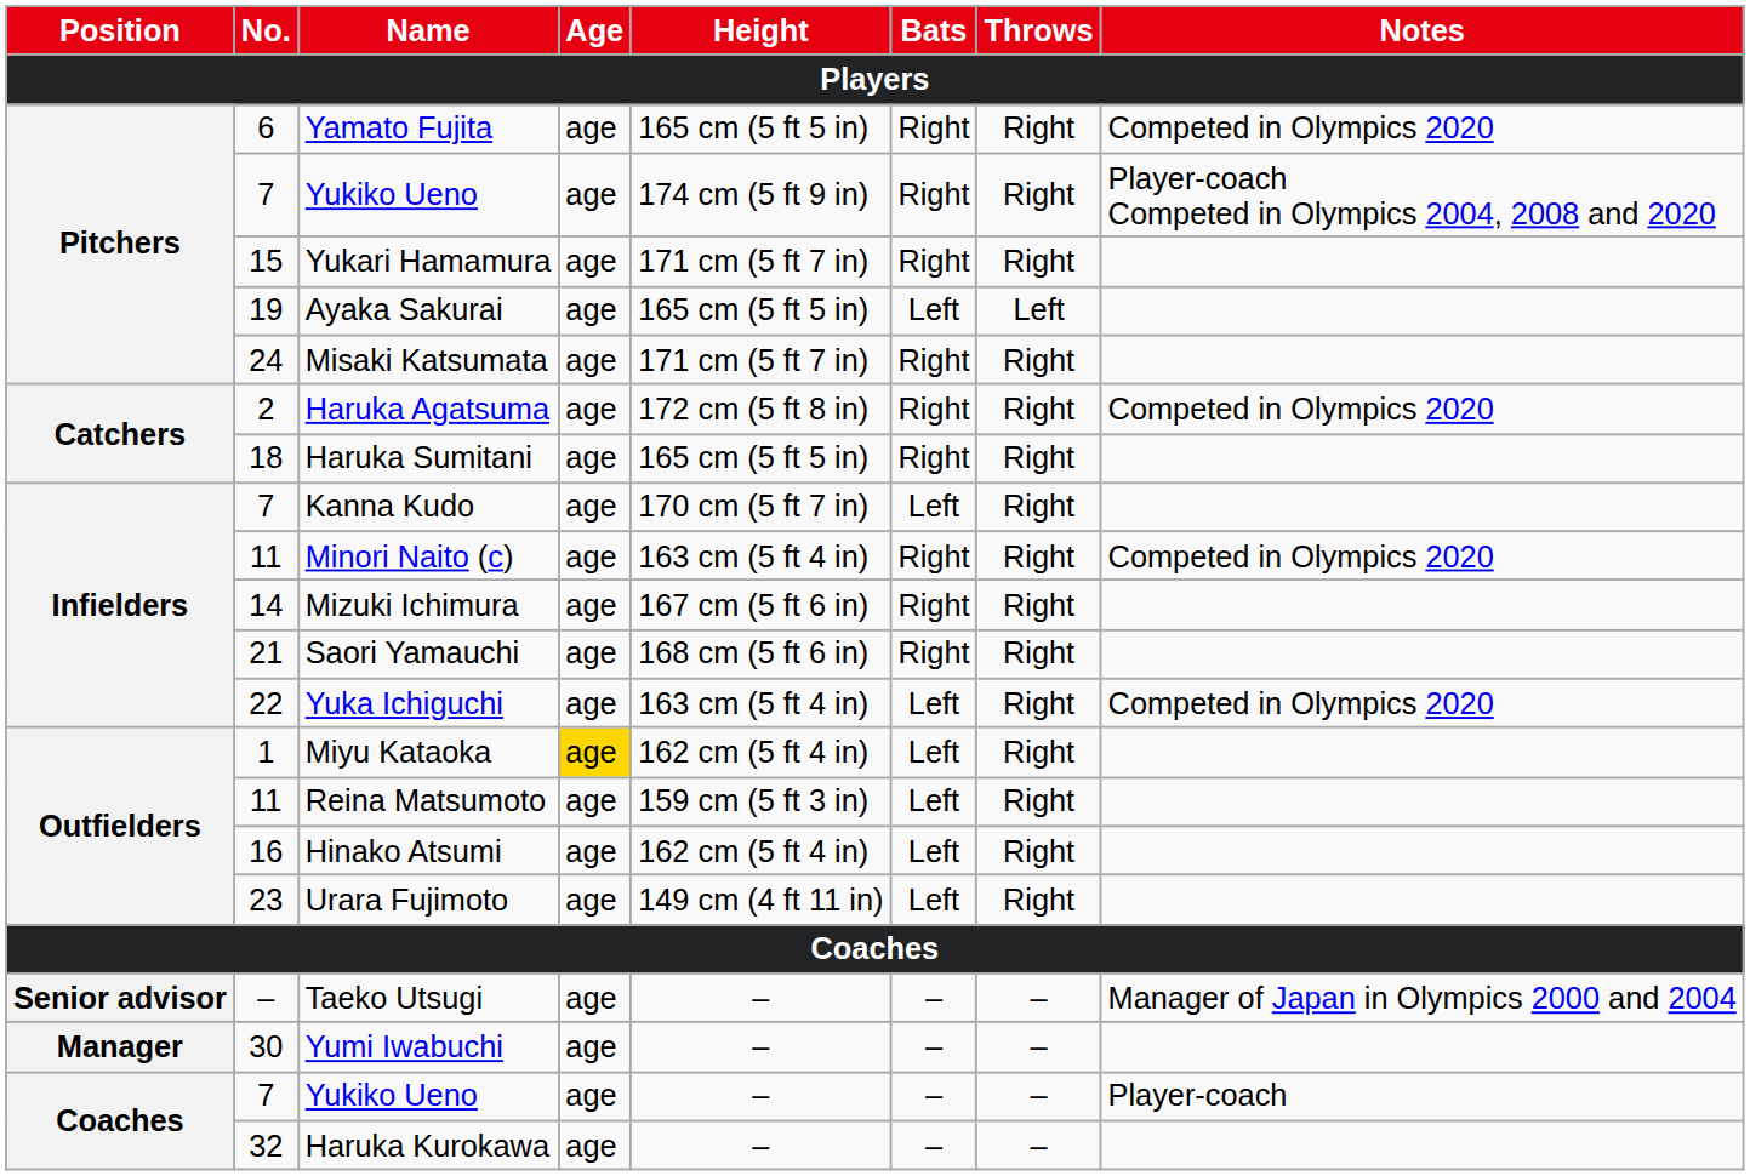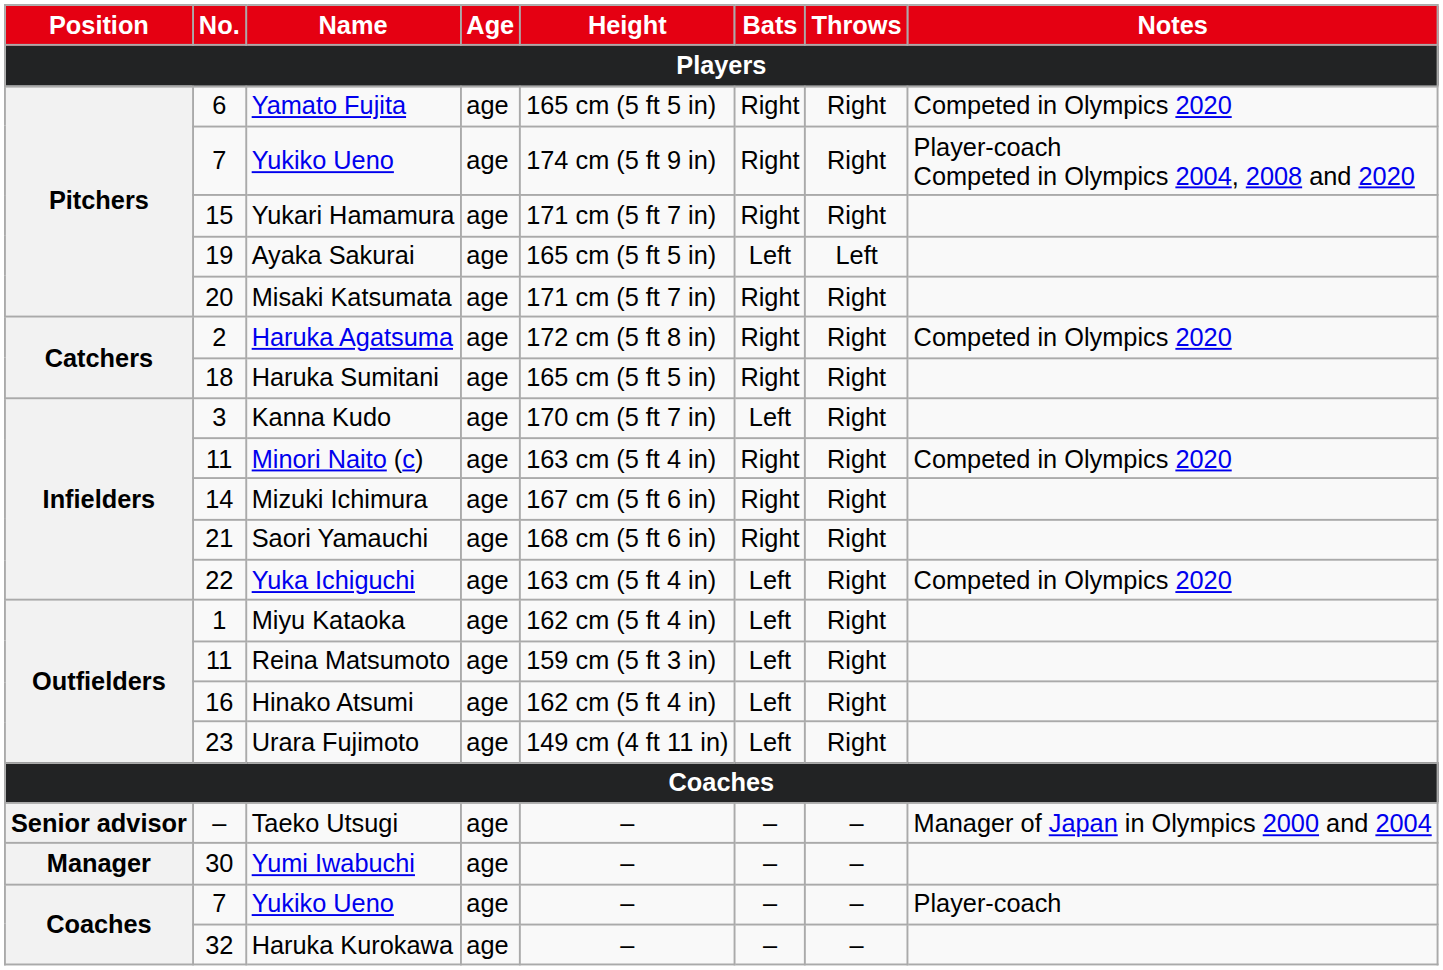 <table class="wikitable" style="font-size:smaller">
 <tr>
 <th style="background-color:#E50012; color:#FFFFFF;">Position</th>
 <th style="background-color:#E50012; color:#FFFFFF;">No.</th>
 <th style="background-color:#E50012; color:#FFFFFF;">Name</th>
 <th style="background-color:#E50012; color:#FFFFFF;">Age</th>
 <th style="background-color:#E50012; color:#FFFFFF;">Height</th>
 <th style="background-color:#E50012; color:#FFFFFF;">Bats</th>
 <th style="background-color:#E50012; color:#FFFFFF;">Throws</th>
 <th style="background-color:#E50012; color:#FFFFFF;">Notes</th>
 </tr>
 <tr>
 <th colspan="8" style="background-color:#222324; color:#FFFFFF;">Players</th>
 </tr>
 <tr>
 <th rowspan="5">Pitchers</th>
 <td align="center">6</td>
 <td> <a href='#'>Yamato Fujita</a></td>
 <td>age </td>
 <td>165 cm (5 ft 5 in)</td>
 <td align="center">Right</td>
 <td align="center">Right</td>
 <td>Competed in Olympics <a href='#'>2020</a></td>
 </tr>
 <tr>
 <td align="center">7</td>
 <td> <a href='#'>Yukiko Ueno</a></td>
 <td>age </td>
 <td>174 cm (5 ft 9 in)</td>
 <td align="center">Right</td>
 <td align="center">Right</td>
 <td>Player-coach<br>Competed in Olympics <a href='#'>2004</a>, <a href='#'>2008</a> and <a href='#'>2020</a></td>
 </tr>
 <tr>
 <td align="center">15</td>
 <td> Yukari Hamamura</td>
 <td>age </td>
 <td>171 cm (5 ft 7 in)</td>
 <td align="center">Right</td>
 <td align="center">Right</td>
 <td></td>
 </tr>
 <tr>
 <td align="center">19</td>
 <td> Ayaka Sakurai</td>
 <td>age </td>
 <td>165 cm (5 ft 5 in)</td>
 <td align="center">Left</td>
 <td align="center">Left</td>
 <td></td>
 </tr>
 <tr>
-<td align="center">24</td>
+<td align="center">20</td>
 <td> Misaki Katsumata</td>
 <td>age </td>
 <td>171 cm (5 ft 7 in)</td>
 <td align="center">Right</td>
 <td align="center">Right</td>
 <td></td>
 </tr>
 <tr>
 <th rowspan="2">Catchers</th>
 <td align="center">2</td>
 <td> <a href='#'>Haruka Agatsuma</a></td>
 <td>age </td>
 <td>172 cm (5 ft 8 in)</td>
 <td align="center">Right</td>
 <td align="center">Right</td>
 <td>Competed in Olympics <a href='#'>2020</a></td>
 </tr>
 <tr>
 <td align="center">18</td>
 <td> Haruka Sumitani</td>
 <td>age </td>
 <td>165 cm (5 ft 5 in)</td>
 <td align="center">Right</td>
 <td align="center">Right</td>
 <td></td>
 </tr>
 <tr>
 <th rowspan="5">Infielders</th>
-<td align="center">7</td>
+<td align="center">3</td>
 <td> Kanna Kudo</td>
 <td>age </td>
 <td>170 cm (5 ft 7 in)</td>
 <td align="center">Left</td>
 <td align="center">Right</td>
 <td></td>
 </tr>
 <tr>
 <td align="center">11</td>
 <td> <a href='#'>Minori Naito</a> (<a href='#'>c</a>)</td>
 <td>age </td>
 <td>163 cm (5 ft 4 in)</td>
 <td align="center">Right</td>
 <td align="center">Right</td>
 <td>Competed in Olympics <a href='#'>2020</a></td>
 </tr>
 <tr>
 <td align="center">14</td>
 <td> Mizuki Ichimura</td>
 <td>age </td>
 <td>167 cm (5 ft 6 in)</td>
 <td align="center">Right</td>
 <td align="center">Right</td>
 <td></td>
 </tr>
 <tr>
 <td align="center">21</td>
 <td> Saori Yamauchi</td>
 <td>age </td>
 <td>168 cm (5 ft 6 in)</td>
 <td align="center">Right</td>
 <td align="center">Right</td>
 <td></td>
 </tr>
 <tr>
 <td align="center">22</td>
 <td> <a href='#'>Yuka Ichiguchi</a></td>
 <td>age </td>
 <td>163 cm (5 ft 4 in)</td>
 <td align="center">Left</td>
 <td align="center">Right</td>
 <td>Competed in Olympics <a href='#'>2020</a></td>
 </tr>
 <tr>
 <th rowspan="4">Outfielders</th>
 <td align="center">1</td>
 <td> Miyu Kataoka</td>
-<td style="background: gold;">age </td>
+<td>age </td>
 <td>162 cm (5 ft 4 in)</td>
 <td align="center">Left</td>
 <td align="center">Right</td>
 <td></td>
 </tr>
 <tr>
 <td align="center">11</td>
 <td> Reina Matsumoto</td>
 <td>age </td>
 <td>159 cm (5 ft 3 in)</td>
 <td align="center">Left</td>
 <td align="center">Right</td>
 <td></td>
 </tr>
 <tr>
 <td align="center">16</td>
 <td> Hinako Atsumi</td>
 <td>age </td>
 <td>162 cm (5 ft 4 in)</td>
 <td align="center">Left</td>
 <td align="center">Right</td>
 <td></td>
 </tr>
 <tr>
 <td align="center">23</td>
 <td> Urara Fujimoto</td>
 <td>age </td>
 <td>149 cm (4 ft 11 in)</td>
 <td align="center">Left</td>
 <td align="center">Right</td>
 <td></td>
 </tr>
 <tr>
 <th colspan="8" style="background-color:#222324; color:#FFFFFF;">Coaches</th>
 </tr>
 <tr>
 <th rowspan="1">Senior advisor</th>
 <td align="center">–</td>
 <td> Taeko Utsugi</td>
 <td>age </td>
 <td align="center">–</td>
 <td align="center">–</td>
 <td align="center">–</td>
 <td>Manager of <a href='#'>Japan</a> in Olympics <a href='#'>2000</a> and <a href='#'>2004</a></td>
 </tr>
 <tr>
 <th rowspan="1">Manager</th>
 <td align="center">30</td>
 <td> <a href='#'>Yumi Iwabuchi</a></td>
 <td>age </td>
 <td align="center">–</td>
 <td align="center">–</td>
 <td align="center">–</td>
 <td></td>
 </tr>
 <tr>
 <th rowspan="2">Coaches</th>
 <td align="center">7</td>
 <td> <a href='#'>Yukiko Ueno</a></td>
 <td>age </td>
 <td align="center">–</td>
 <td align="center">–</td>
 <td align="center">–</td>
 <td>Player-coach</td>
 </tr>
 <tr>
 <td align="center">32</td>
 <td> Haruka Kurokawa</td>
 <td>age </td>
 <td align="center">–</td>
 <td align="center">–</td>
 <td align="center">–</td>
 <td></td>
 </tr>
 </table>
